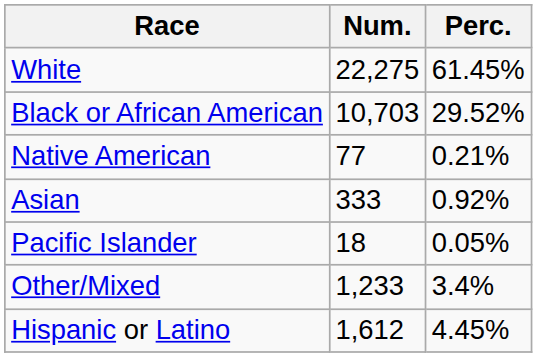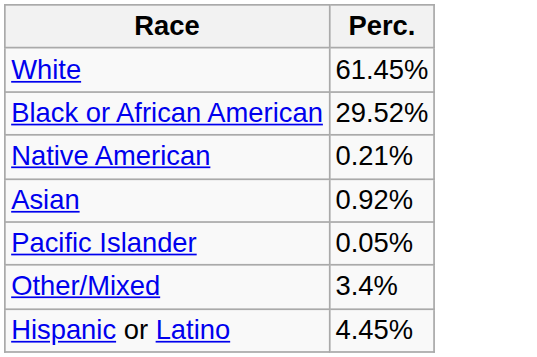 <table class="wikitable">
 <tr>
 <th>Race</th>
-<th>Num.</th>
 <th>Perc.</th>
 </tr>
 <tr>
 <td><a href='#'>White</a></td>
-<td>22,275</td>
 <td>61.45%</td>
 </tr>
 <tr>
 <td><a href='#'>Black or African American</a></td>
-<td>10,703</td>
 <td>29.52%</td>
 </tr>
 <tr>
 <td><a href='#'>Native American</a></td>
-<td>77</td>
 <td>0.21%</td>
 </tr>
 <tr>
 <td><a href='#'>Asian</a></td>
-<td>333</td>
 <td>0.92%</td>
 </tr>
 <tr>
 <td><a href='#'>Pacific Islander</a></td>
-<td>18</td>
 <td>0.05%</td>
 </tr>
 <tr>
 <td><a href='#'>Other/Mixed</a></td>
-<td>1,233</td>
 <td>3.4%</td>
 </tr>
 <tr>
 <td><a href='#'>Hispanic</a> or <a href='#'>Latino</a></td>
-<td>1,612</td>
 <td>4.45%</td>
 </tr>
 </table>
